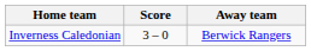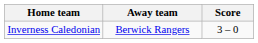 <table class="wikitable" style="text-align: center">
 <tr>
 <th width=140>Home team</th>
+<th width=140>Away team</th>
 <th width=70>Score</th>
-<th width=140>Away team</th>
 </tr>
 <tr>
 <td><a href='#'>Inverness Caledonian</a></td>
+<td><a href='#'>Berwick Rangers</a></td>
 <td>3 – 0</td>
-<td><a href='#'>Berwick Rangers</a></td>
 </tr>
 </table>
